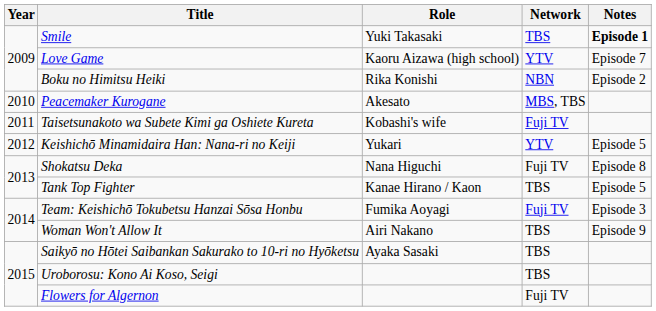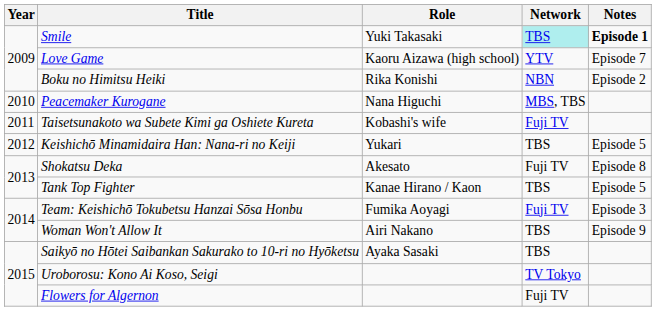 <table class="wikitable">
 <tr>
 <th>Year</th>
 <th>Title</th>
 <th>Role</th>
 <th>Network</th>
 <th>Notes</th>
 </tr>
 <tr>
 <td rowspan="3">2009</td>
 <td><em><a href='#'>Smile</a></em></td>
 <td>Yuki Takasaki</td>
-<td><a href='#'>TBS</a></td>
+<td style="background: paleturquoise;"><a href='#'>TBS</a></td>
 <td><strong>Episode 1</strong></td>
 </tr>
 <tr>
 <td><em><a href='#'>Love Game</a></em></td>
 <td>Kaoru Aizawa (high school)</td>
 <td><a href='#'>YTV</a></td>
 <td>Episode 7</td>
 </tr>
 <tr>
 <td><em>Boku no Himitsu Heiki</em></td>
 <td>Rika Konishi</td>
 <td><a href='#'>NBN</a></td>
 <td>Episode 2</td>
 </tr>
 <tr>
 <td>2010</td>
 <td><em><a href='#'>Peacemaker Kurogane</a></em></td>
-<td>Akesato</td>
+<td>Nana Higuchi</td>
 <td><a href='#'>MBS</a>, TBS</td>
 <td></td>
 </tr>
 <tr>
 <td>2011</td>
 <td><em>Taisetsunakoto wa Subete Kimi ga Oshiete Kureta</em></td>
 <td>Kobashi's wife</td>
 <td><a href='#'>Fuji TV</a></td>
 <td></td>
 </tr>
 <tr>
 <td>2012</td>
 <td><em>Keishichō Minamidaira Han: Nana-ri no Keiji</em></td>
 <td>Yukari</td>
-<td><a href='#'>YTV</a></td>
+<td>TBS</td>
 <td>Episode 5</td>
 </tr>
 <tr>
 <td rowspan="2">2013</td>
 <td><em>Shokatsu Deka</em></td>
-<td>Nana Higuchi</td>
+<td>Akesato</td>
 <td>Fuji TV</td>
 <td>Episode 8</td>
 </tr>
 <tr>
 <td><em>Tank Top Fighter</em></td>
 <td>Kanae Hirano / Kaon</td>
 <td>TBS</td>
 <td>Episode 5</td>
 </tr>
 <tr>
 <td rowspan="2">2014</td>
 <td><em>Team: Keishichō Tokubetsu Hanzai Sōsa Honbu</em></td>
 <td>Fumika Aoyagi</td>
 <td><a href='#'>Fuji TV</a></td>
 <td>Episode 3</td>
 </tr>
 <tr>
 <td><em>Woman Won't Allow It</em></td>
 <td>Airi Nakano</td>
 <td>TBS</td>
 <td>Episode 9</td>
 </tr>
 <tr>
 <td rowspan="3">2015</td>
 <td><em>Saikyō no Hōtei Saibankan Sakurako to 10-ri no Hyōketsu</em></td>
 <td>Ayaka Sasaki</td>
 <td>TBS</td>
 <td></td>
 </tr>
 <tr>
 <td><em>Uroborosu: Kono Ai Koso, Seigi</em></td>
 <td></td>
-<td>TBS</td>
+<td><a href='#'>TV Tokyo</a></td>
 <td></td>
 </tr>
 <tr>
 <td><em><a href='#'>Flowers for Algernon</a></em></td>
 <td></td>
 <td>Fuji TV</td>
 <td></td>
 </tr>
 </table>
